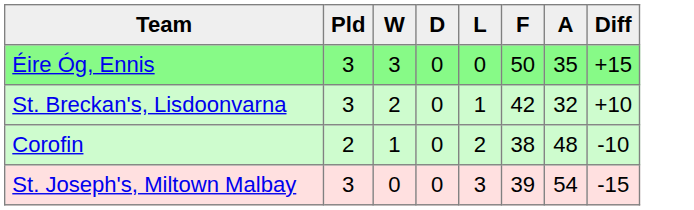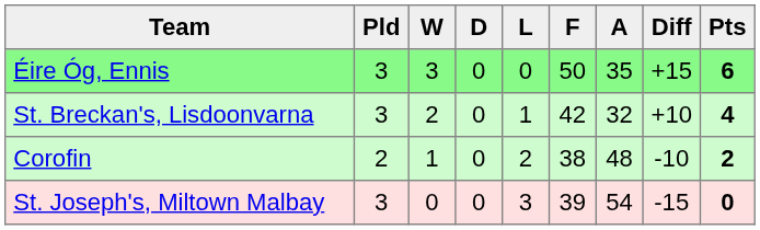 <table style=border-collapse:collapse border=1 cellspacing=0 cellpadding=5>
 <tr align=center bgcolor=#efefef>
 <th width=220>Team</th>
 <th width=20>Pld</th>
 <th width=20>W</th>
 <th width=20>D</th>
 <th width=20>L</th>
 <th width=20>F</th>
 <th width=20>A</th>
 <th width=20>Diff</th>
+<th width=20>Pts</th>
 </tr>
 <tr align=center style="background:#87FA87;">
 <td style="text-align:left;"> <a href='#'>Éire Óg, Ennis</a></td>
 <td>3</td>
 <td>3</td>
 <td>0</td>
 <td>0</td>
 <td>50</td>
 <td>35</td>
 <td>+15</td>
+<td><strong>6</strong></td>
 </tr>
 <tr align=center style="background:#CEFCCE;">
 <td style="text-align:left;"> <a href='#'>St. Breckan's, Lisdoonvarna</a></td>
 <td>3</td>
 <td>2</td>
 <td>0</td>
 <td>1</td>
 <td>42</td>
 <td>32</td>
 <td>+10</td>
+<td><strong>4</strong></td>
 </tr>
 <tr align=center style="background:#CEFCCE;">
 <td style="text-align:left;"> <a href='#'>Corofin</a></td>
 <td>2</td>
 <td>1</td>
 <td>0</td>
 <td>2</td>
 <td>38</td>
 <td>48</td>
 <td>-10</td>
+<td><strong>2</strong></td>
 </tr>
 <tr align=center style="background:#FFE0E0;">
 <td style="text-align:left;"> <a href='#'>St. Joseph's, Miltown Malbay</a></td>
 <td>3</td>
 <td>0</td>
 <td>0</td>
 <td>3</td>
 <td>39</td>
 <td>54</td>
 <td>-15</td>
+<td><strong>0</strong></td>
 </tr>
 </table>
